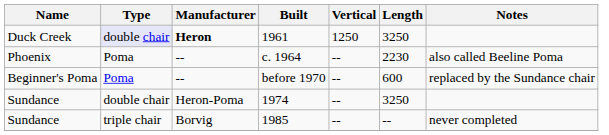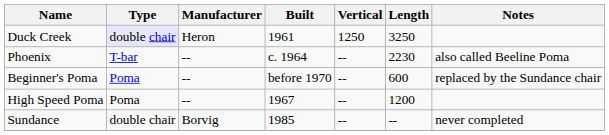 <table class="wikitable">
 <tr>
 <th>Name</th>
 <th>Type</th>
 <th>Manufacturer</th>
 <th>Built</th>
 <th>Vertical<br></th>
 <th>Length<br></th>
 <th>Notes</th>
 </tr>
 <tr>
 <td>Duck Creek</td>
 <td style="background: lavender;">double <a href='#'>chair</a></td>
-<td><strong>Heron</strong></td>
+<td>Heron</td>
 <td>1961</td>
 <td>1250</td>
 <td>3250</td>
 <td></td>
 </tr>
 <tr>
 <td>Phoenix</td>
-<td>Poma</td>
+<td><a href='#'>T-bar</a></td>
 <td>--</td>
 <td>c. 1964</td>
 <td>--</td>
 <td>2230</td>
 <td>also called Beeline Poma</td>
 </tr>
 <tr>
 <td>Beginner's Poma</td>
 <td><a href='#'>Poma</a></td>
 <td>--</td>
 <td>before 1970</td>
 <td>--</td>
 <td>600</td>
 <td>replaced by the Sundance chair</td>
 </tr>
 <tr>
-<td>Sundance</td>
-<td>double chair</td>
-<td>Heron-Poma</td>
-<td>1974</td>
+<td>High Speed Poma</td>
+<td>Poma</td>
 <td>--</td>
-<td>3250</td>
+<td>1967</td>
+<td>--</td>
+<td>1200</td>
 <td></td>
 </tr>
 <tr>
 <td>Sundance</td>
-<td>triple chair</td>
+<td>double chair</td>
 <td>Borvig</td>
 <td>1985</td>
 <td>--</td>
 <td>--</td>
 <td>never completed</td>
 </tr>
 <tr>
 </tr>
 </table>
